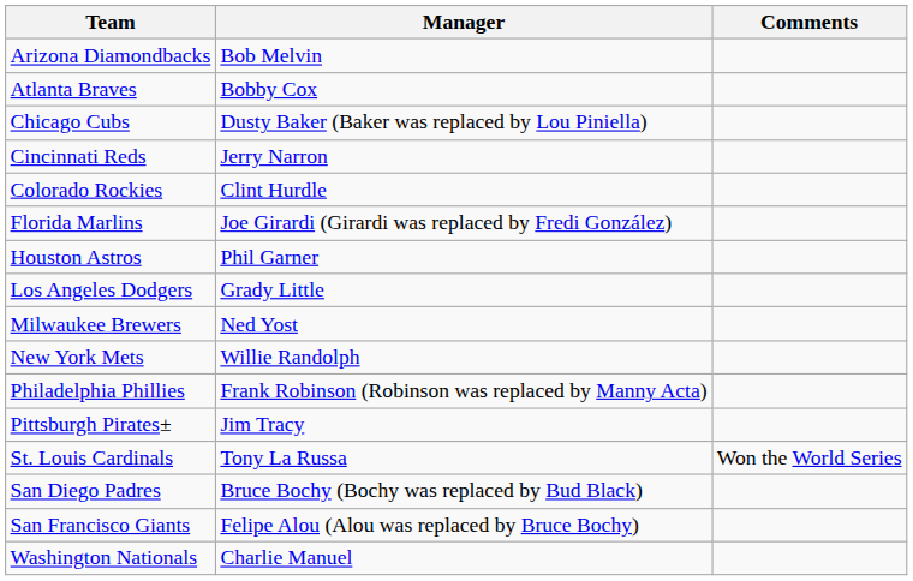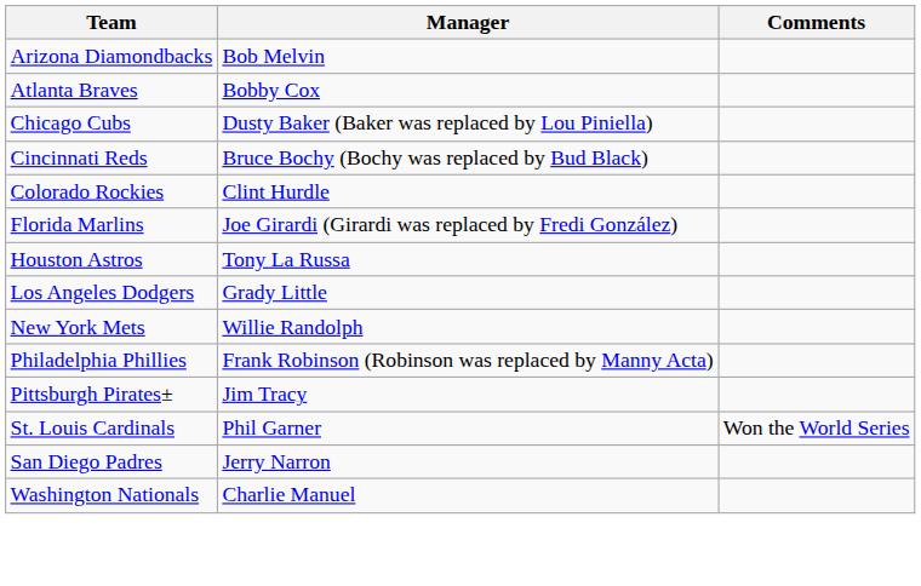 <table class="wikitable">
 <tr>
 <th>Team</th>
 <th>Manager</th>
 <th>Comments</th>
 </tr>
 <tr>
 <td><a href='#'>Arizona Diamondbacks</a></td>
 <td><a href='#'>Bob Melvin</a></td>
 <td></td>
 </tr>
 <tr>
 <td><a href='#'>Atlanta Braves</a></td>
 <td><a href='#'>Bobby Cox</a></td>
 <td></td>
 </tr>
 <tr>
 <td><a href='#'>Chicago Cubs</a></td>
 <td><a href='#'>Dusty Baker</a>   (Baker was replaced by <a href='#'>Lou Piniella</a>)</td>
 <td></td>
 </tr>
 <tr>
 <td><a href='#'>Cincinnati Reds</a></td>
-<td><a href='#'>Jerry Narron</a></td>
+<td><a href='#'>Bruce Bochy</a>  (Bochy was replaced by <a href='#'>Bud Black</a>)</td>
 <td></td>
 </tr>
 <tr>
 <td><a href='#'>Colorado Rockies</a></td>
 <td><a href='#'>Clint Hurdle</a></td>
 <td></td>
 </tr>
 <tr>
 <td><a href='#'>Florida Marlins</a></td>
 <td><a href='#'>Joe Girardi</a> (Girardi was replaced by <a href='#'>Fredi González</a>)</td>
 <td></td>
 </tr>
 <tr>
 <td><a href='#'>Houston Astros</a></td>
-<td><a href='#'>Phil Garner</a></td>
+<td><a href='#'>Tony La Russa</a></td>
 <td></td>
 </tr>
 <tr>
 <td><a href='#'>Los Angeles Dodgers</a></td>
 <td><a href='#'>Grady Little</a></td>
-<td></td>
-</tr>
-<tr>
-<td><a href='#'>Milwaukee Brewers</a></td>
-<td><a href='#'>Ned Yost</a></td>
 <td></td>
 </tr>
 <tr>
 <td><a href='#'>New York Mets</a></td>
 <td><a href='#'>Willie Randolph</a></td>
 <td></td>
 </tr>
 <tr>
 <td><a href='#'>Philadelphia Phillies</a></td>
 <td><a href='#'>Frank Robinson</a> (Robinson was replaced by <a href='#'>Manny Acta</a>)</td>
 <td></td>
 </tr>
 <tr>
 <td><a href='#'>Pittsburgh Pirates</a>±</td>
 <td><a href='#'>Jim Tracy</a></td>
 <td></td>
 </tr>
 <tr>
 <td><a href='#'>St. Louis Cardinals</a></td>
-<td><a href='#'>Tony La Russa</a></td>
+<td><a href='#'>Phil Garner</a></td>
 <td>Won the <a href='#'>World Series</a></td>
 </tr>
 <tr>
 <td><a href='#'>San Diego Padres</a></td>
-<td><a href='#'>Bruce Bochy</a>  (Bochy was replaced by <a href='#'>Bud Black</a>)</td>
-<td></td>
-</tr>
-<tr>
-<td><a href='#'>San Francisco Giants</a></td>
-<td><a href='#'>Felipe Alou</a> (Alou was replaced by <a href='#'>Bruce Bochy</a>)</td>
+<td><a href='#'>Jerry Narron</a></td>
 <td></td>
 </tr>
 <tr>
 <td><a href='#'>Washington Nationals</a></td>
 <td><a href='#'>Charlie Manuel</a></td>
 <td></td>
 </tr>
 </table>
